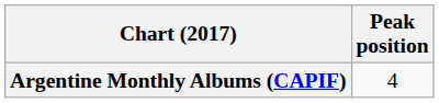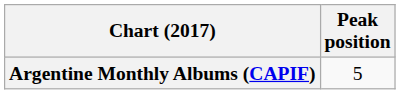 <table class="wikitable sortable plainrowheaders" style="text-align:center">
 <tr>
 <th scope="col">Chart (2017)</th>
 <th scope="col">Peak<br>position</th>
 </tr>
 <tr>
 <th scope="row">Argentine Monthly Albums (<a href='#'>CAPIF</a>)</th>
-<td>4</td>
+<td>5</td>
 </tr>
 </table>
